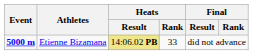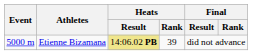 <table class="wikitable" border="1" style="font-size:90%">
 <tr>
 <th rowspan="2">Event</th>
 <th rowspan="2">Athletes</th>
 <th colspan="2">Heats</th>
 <th colspan="2">Final</th>
 </tr>
 <tr>
 <th>Result</th>
 <th>Rank</th>
 <th>Result</th>
 <th>Rank</th>
 </tr>
 <tr>
-<td><strong><a href='#'>5000 m</a></strong></td>
+<td><a href='#'>5000 m</a></td>
 <td><a href='#'>Etienne Bizamana</a></td>
 <td align=center style="background: khaki;">14:06.02 <strong>PB</strong></td>
-<td align=center>33</td>
+<td align=center>39</td>
 <td align=center colspan=2>did not advance</td>
 </tr>
 </table>
